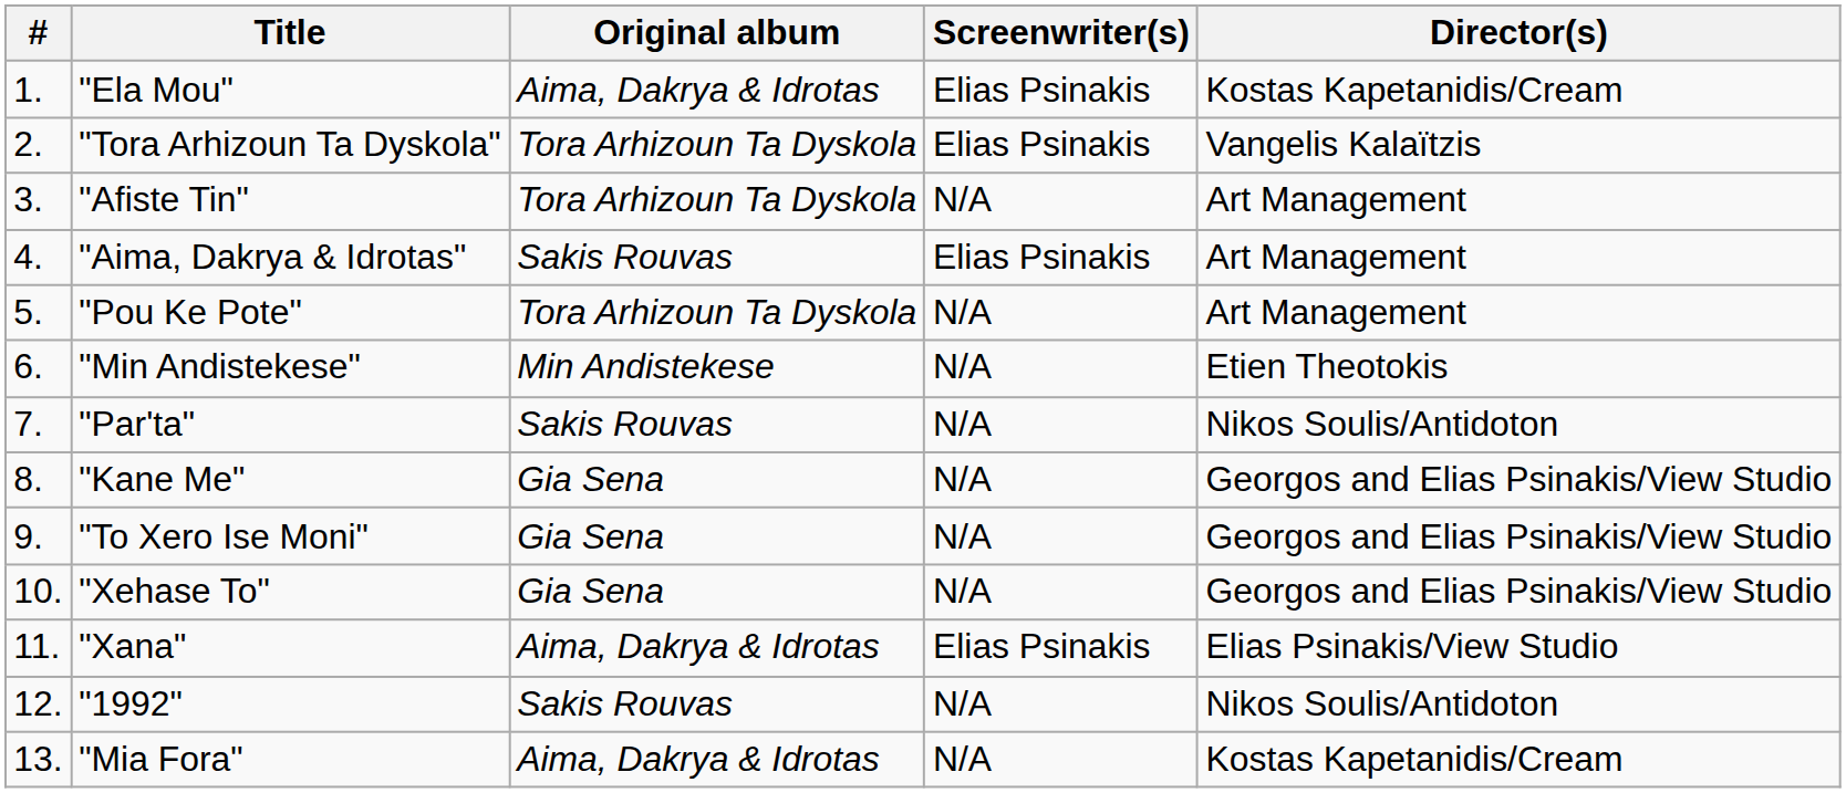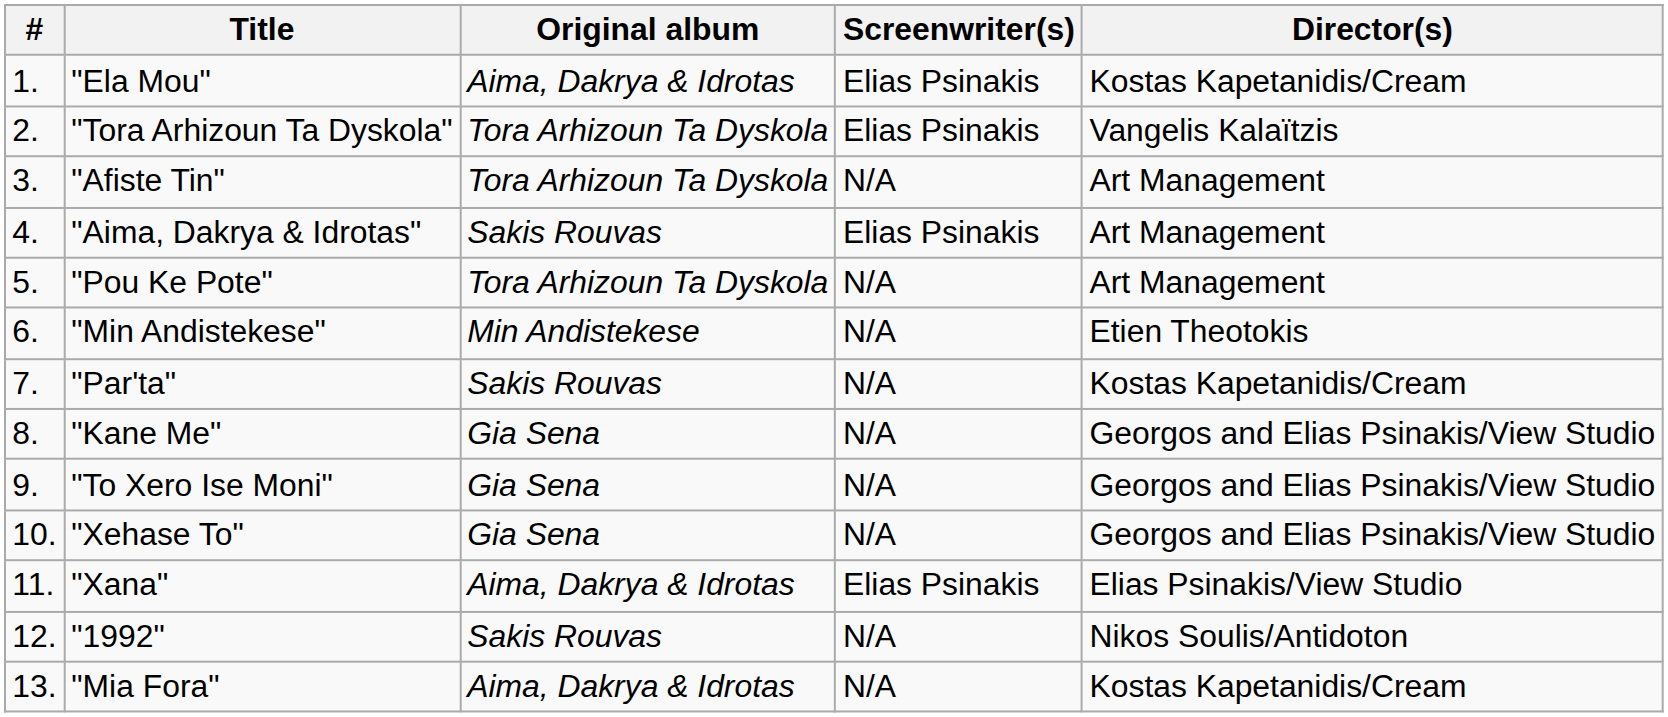 <table class="wikitable" border="1">
 <tr>
 <th>#</th>
 <th>Title</th>
 <th>Original album</th>
 <th>Screenwriter(s)</th>
 <th>Director(s)</th>
 </tr>
 <tr>
 <td>1.</td>
 <td>"Ela Mou"</td>
 <td><em>Aima, Dakrya & Idrotas</em></td>
 <td>Elias Psinakis</td>
 <td>Kostas Kapetanidis/Cream</td>
 </tr>
 <tr>
 <td>2.</td>
 <td>"Tora Arhizoun Ta Dyskola"</td>
 <td><em>Tora Arhizoun Ta Dyskola</em></td>
 <td>Elias Psinakis</td>
 <td>Vangelis Kalaïtzis</td>
 </tr>
 <tr>
 <td>3.</td>
 <td>"Afiste Tin"</td>
 <td><em>Tora Arhizoun Ta Dyskola</em></td>
 <td>N/A</td>
 <td>Art Management</td>
 </tr>
 <tr>
 <td>4.</td>
 <td>"Aima, Dakrya & Idrotas"</td>
 <td><em>Sakis Rouvas</em></td>
 <td>Elias Psinakis</td>
 <td>Art Management</td>
 </tr>
 <tr>
 <td>5.</td>
 <td>"Pou Ke Pote"</td>
 <td><em>Tora Arhizoun Ta Dyskola</em></td>
 <td>N/A</td>
 <td>Art Management</td>
 </tr>
 <tr>
 <td>6.</td>
 <td>"Min Andistekese"</td>
 <td><em>Min Andistekese</em></td>
 <td>N/A</td>
 <td>Etien Theotokis</td>
 </tr>
 <tr>
 <td>7.</td>
 <td>"Par'ta"</td>
 <td><em>Sakis Rouvas</em></td>
 <td>N/A</td>
-<td>Nikos Soulis/Antidoton</td>
+<td>Kostas Kapetanidis/Cream</td>
 </tr>
 <tr>
 <td>8.</td>
 <td>"Kane Me"</td>
 <td><em>Gia Sena</em></td>
 <td>N/A</td>
 <td>Georgos and Elias Psinakis/View Studio</td>
 </tr>
 <tr>
 <td>9.</td>
 <td>"To Xero Ise Moni"</td>
 <td><em>Gia Sena</em></td>
 <td>N/A</td>
 <td>Georgos and Elias Psinakis/View Studio</td>
 </tr>
 <tr>
 <td>10.</td>
 <td>"Xehase To"</td>
 <td><em>Gia Sena</em></td>
 <td>N/A</td>
 <td>Georgos and Elias Psinakis/View Studio</td>
 </tr>
 <tr>
 <td>11.</td>
 <td>"Xana"</td>
 <td><em>Aima, Dakrya & Idrotas</em></td>
 <td>Elias Psinakis</td>
 <td>Elias Psinakis/View Studio</td>
 </tr>
 <tr>
 <td>12.</td>
 <td>"1992"</td>
 <td><em>Sakis Rouvas</em></td>
 <td>N/A</td>
 <td>Nikos Soulis/Antidoton</td>
 </tr>
 <tr>
 <td>13.</td>
 <td>"Mia Fora"</td>
 <td><em>Aima, Dakrya & Idrotas</em></td>
 <td>N/A</td>
 <td>Kostas Kapetanidis/Cream</td>
 </tr>
 </table>
